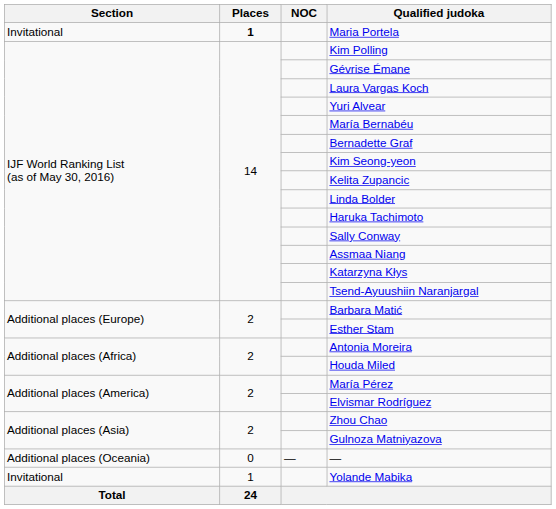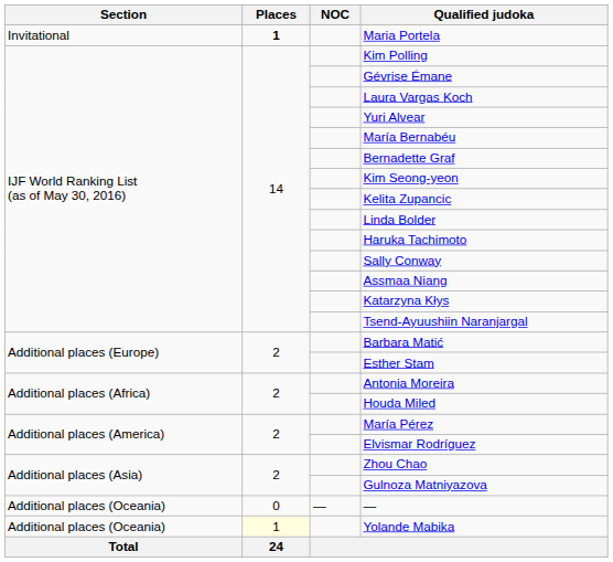 <table class="wikitable"  width=750>
 <tr>
 <th>Section</th>
 <th>Places</th>
 <th>NOC</th>
 <th>Qualified judoka</th>
 </tr>
 <tr>
 <td>Invitational</td>
 <td align=center><strong>1</strong></td>
 <td></td>
 <td><a href='#'>Maria Portela</a></td>
 </tr>
 <tr>
 <td rowspan=14>IJF World Ranking List<br>(as of May 30, 2016)</td>
 <td rowspan=14 align=center>14</td>
 <td></td>
 <td><a href='#'>Kim Polling</a></td>
 </tr>
 <tr>
 <td></td>
 <td><a href='#'>Gévrise Émane</a></td>
 </tr>
 <tr>
 <td></td>
 <td><a href='#'>Laura Vargas Koch</a></td>
 </tr>
 <tr>
 <td></td>
 <td><a href='#'>Yuri Alvear</a></td>
 </tr>
 <tr>
 <td></td>
 <td><a href='#'>María Bernabéu</a></td>
 </tr>
 <tr>
 <td></td>
 <td><a href='#'>Bernadette Graf</a></td>
 </tr>
 <tr>
 <td></td>
 <td><a href='#'>Kim Seong-yeon</a></td>
 </tr>
 <tr>
 <td></td>
 <td><a href='#'>Kelita Zupancic</a></td>
 </tr>
 <tr>
 <td></td>
 <td><a href='#'>Linda Bolder</a></td>
 </tr>
 <tr>
 <td></td>
 <td><a href='#'>Haruka Tachimoto</a></td>
 </tr>
 <tr>
 <td></td>
 <td><a href='#'>Sally Conway</a></td>
 </tr>
 <tr>
 <td></td>
 <td><a href='#'>Assmaa Niang</a></td>
 </tr>
 <tr>
 <td></td>
 <td><a href='#'>Katarzyna Kłys</a></td>
 </tr>
 <tr>
 <td></td>
 <td><a href='#'>Tsend-Ayuushiin Naranjargal</a></td>
 </tr>
 <tr>
 <td rowspan=2>Additional places (Europe)</td>
 <td rowspan=2 align=center>2</td>
 <td></td>
 <td><a href='#'>Barbara Matić</a></td>
 </tr>
 <tr>
 <td></td>
 <td><a href='#'>Esther Stam</a></td>
 </tr>
 <tr>
 <td rowspan=2>Additional places (Africa)</td>
 <td rowspan=2 align=center>2</td>
 <td></td>
 <td><a href='#'>Antonia Moreira</a></td>
 </tr>
 <tr>
 <td></td>
 <td><a href='#'>Houda Miled</a></td>
 </tr>
 <tr>
 <td rowspan=2>Additional places (America)</td>
 <td rowspan=2 align=center>2</td>
 <td></td>
 <td><a href='#'>María Pérez</a></td>
 </tr>
 <tr>
 <td></td>
 <td><a href='#'>Elvismar Rodríguez</a></td>
 </tr>
 <tr>
 <td rowspan=2>Additional places (Asia)</td>
 <td rowspan=2 align=center>2</td>
 <td></td>
 <td><a href='#'>Zhou Chao</a></td>
 </tr>
 <tr>
 <td></td>
 <td><a href='#'>Gulnoza Matniyazova</a></td>
 </tr>
 <tr>
 <td>Additional places (Oceania)</td>
 <td align=center>0</td>
 <td>—</td>
 <td>—</td>
 </tr>
 <tr>
-<td>Invitational</td>
-<td align=center>1</td>
+<td>Additional places (Oceania)</td>
+<td align=center style="background: lightyellow;">1</td>
 <td></td>
 <td><a href='#'>Yolande Mabika</a></td>
 </tr>
 <tr>
 <th>Total</th>
 <th>24</th>
 <th colspan=2></th>
 </tr>
 </table>
